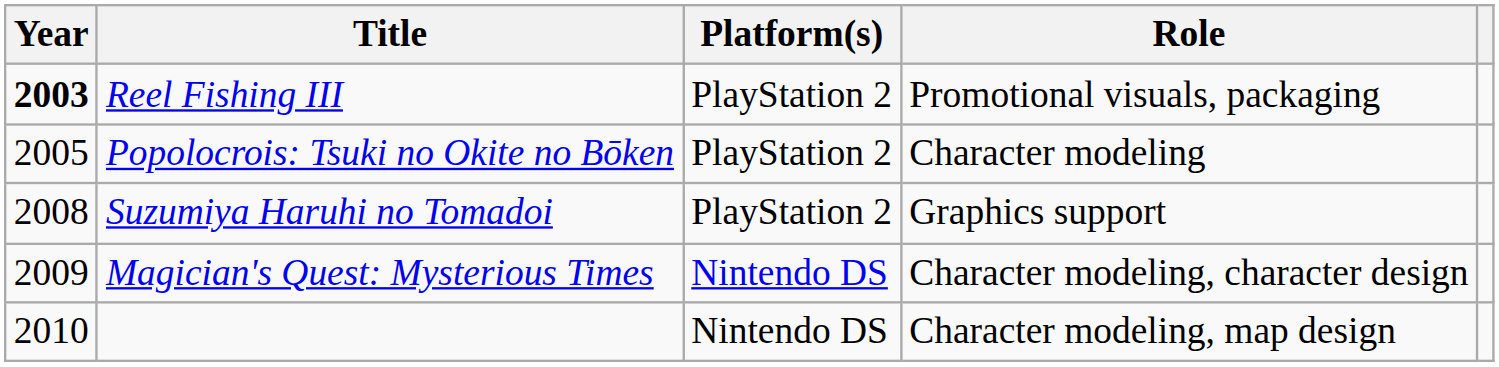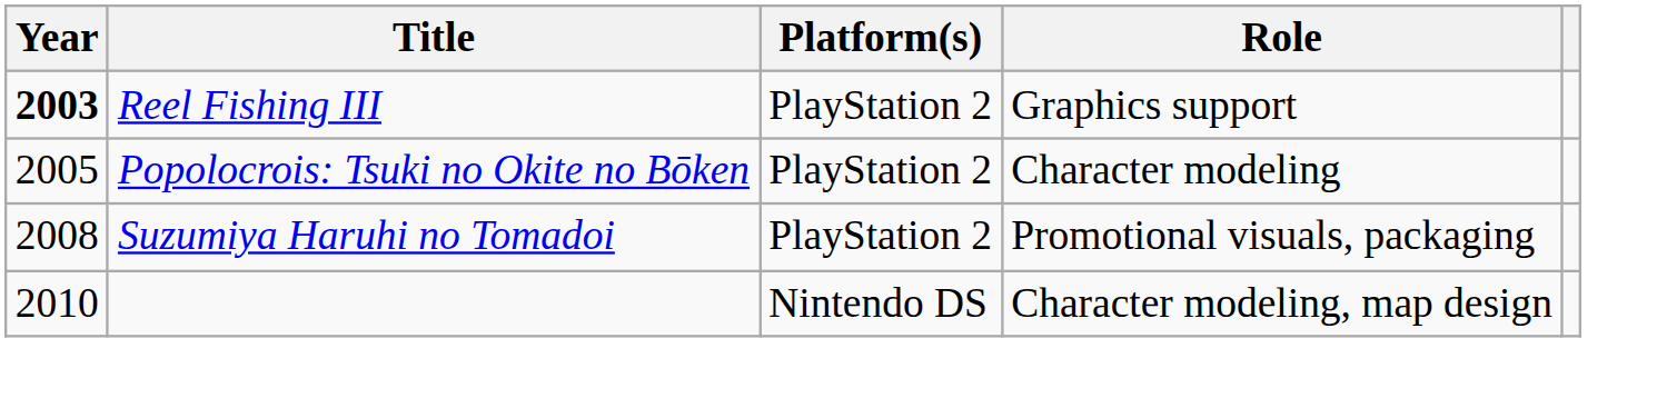 <table class="wikitable plainrowheaders sortable">
 <tr>
 <th scope="col">Year</th>
 <th scope="col">Title</th>
 <th scope="col">Platform(s)</th>
 <th scope="col" class="unsortable">Role</th>
 <th scope="col" class="unsortable"></th>
 </tr>
 <tr>
 <td><strong>2003</strong></td>
 <td><em><a href='#'>Reel Fishing III</a></em></td>
 <td>PlayStation 2</td>
-<td>Promotional visuals, packaging</td>
+<td>Graphics support</td>
 <td></td>
 </tr>
 <tr>
 <td>2005</td>
 <td><em><a href='#'>Popolocrois: Tsuki no Okite no Bōken</a></em></td>
 <td>PlayStation 2</td>
 <td>Character modeling</td>
 <td></td>
 </tr>
 <tr>
 <td>2008</td>
 <td><em><a href='#'>Suzumiya Haruhi no Tomadoi</a></em></td>
 <td>PlayStation 2</td>
-<td>Graphics support</td>
-<td></td>
-</tr>
-<tr>
-<td>2009</td>
-<td><em><a href='#'>Magician's Quest: Mysterious Times</a></em></td>
-<td><a href='#'>Nintendo DS</a></td>
-<td>Character modeling, character design</td>
+<td>Promotional visuals, packaging</td>
 <td></td>
 </tr>
 <tr>
 <td>2010</td>
 <td><em></td>
 <td>Nintendo DS</td>
 <td>Character modeling, map design</td>
 <td></td>
 </tr>
 </table>
